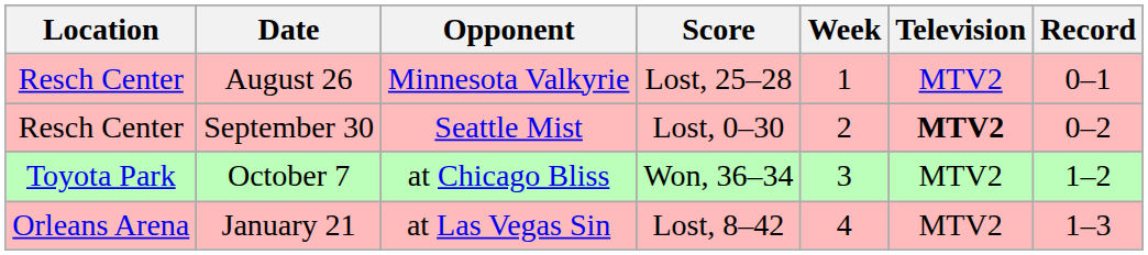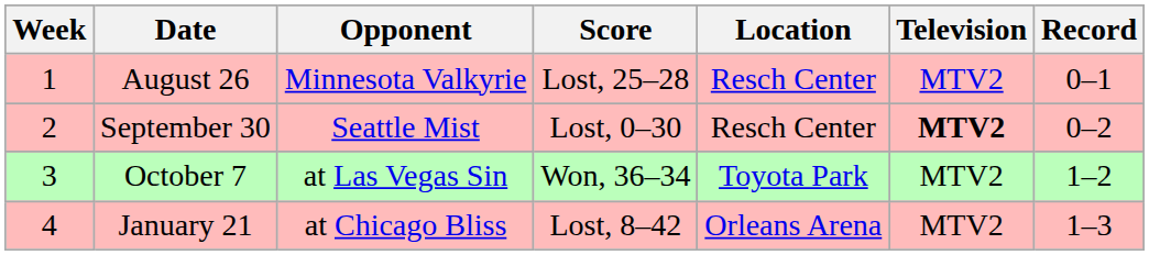 <table class="wikitable" style="text-align:center">
 <tr>
-<th>Location</th>
+<th>Week</th>
 <th>Date</th>
 <th>Opponent</th>
 <th>Score</th>
-<th>Week</th>
+<th>Location</th>
 <th>Television</th>
 <th>Record</th>
 </tr>
 <tr bgcolor="ffbbbb">
-<td><a href='#'>Resch Center</a></td>
+<td>1</td>
 <td>August 26</td>
 <td><a href='#'>Minnesota Valkyrie</a></td>
 <td>Lost, 25–28</td>
-<td>1</td>
+<td><a href='#'>Resch Center</a></td>
 <td><a href='#'>MTV2</a></td>
 <td>0–1</td>
 </tr>
 <tr bgcolor="ffbbbb">
-<td>Resch Center</td>
+<td>2</td>
 <td>September 30</td>
 <td><a href='#'>Seattle Mist</a></td>
 <td>Lost, 0–30</td>
-<td>2</td>
+<td>Resch Center</td>
 <td><strong>MTV2</strong></td>
 <td>0–2</td>
 </tr>
 <tr bgcolor="bbffbb">
+<td>3</td>
+<td>October 7</td>
+<td>at <a href='#'>Las Vegas Sin</a></td>
+<td>Won, 36–34</td>
 <td><a href='#'>Toyota Park</a></td>
-<td>October 7</td>
-<td>at <a href='#'>Chicago Bliss</a></td>
-<td>Won, 36–34</td>
-<td>3</td>
 <td>MTV2</td>
 <td>1–2</td>
 </tr>
 <tr bgcolor="ffbbbb">
+<td>4</td>
+<td>January 21</td>
+<td>at <a href='#'>Chicago Bliss</a></td>
+<td>Lost, 8–42</td>
 <td><a href='#'>Orleans Arena</a></td>
-<td>January 21</td>
-<td>at <a href='#'>Las Vegas Sin</a></td>
-<td>Lost, 8–42</td>
-<td>4</td>
 <td>MTV2</td>
 <td>1–3</td>
 </tr>
 </table>
